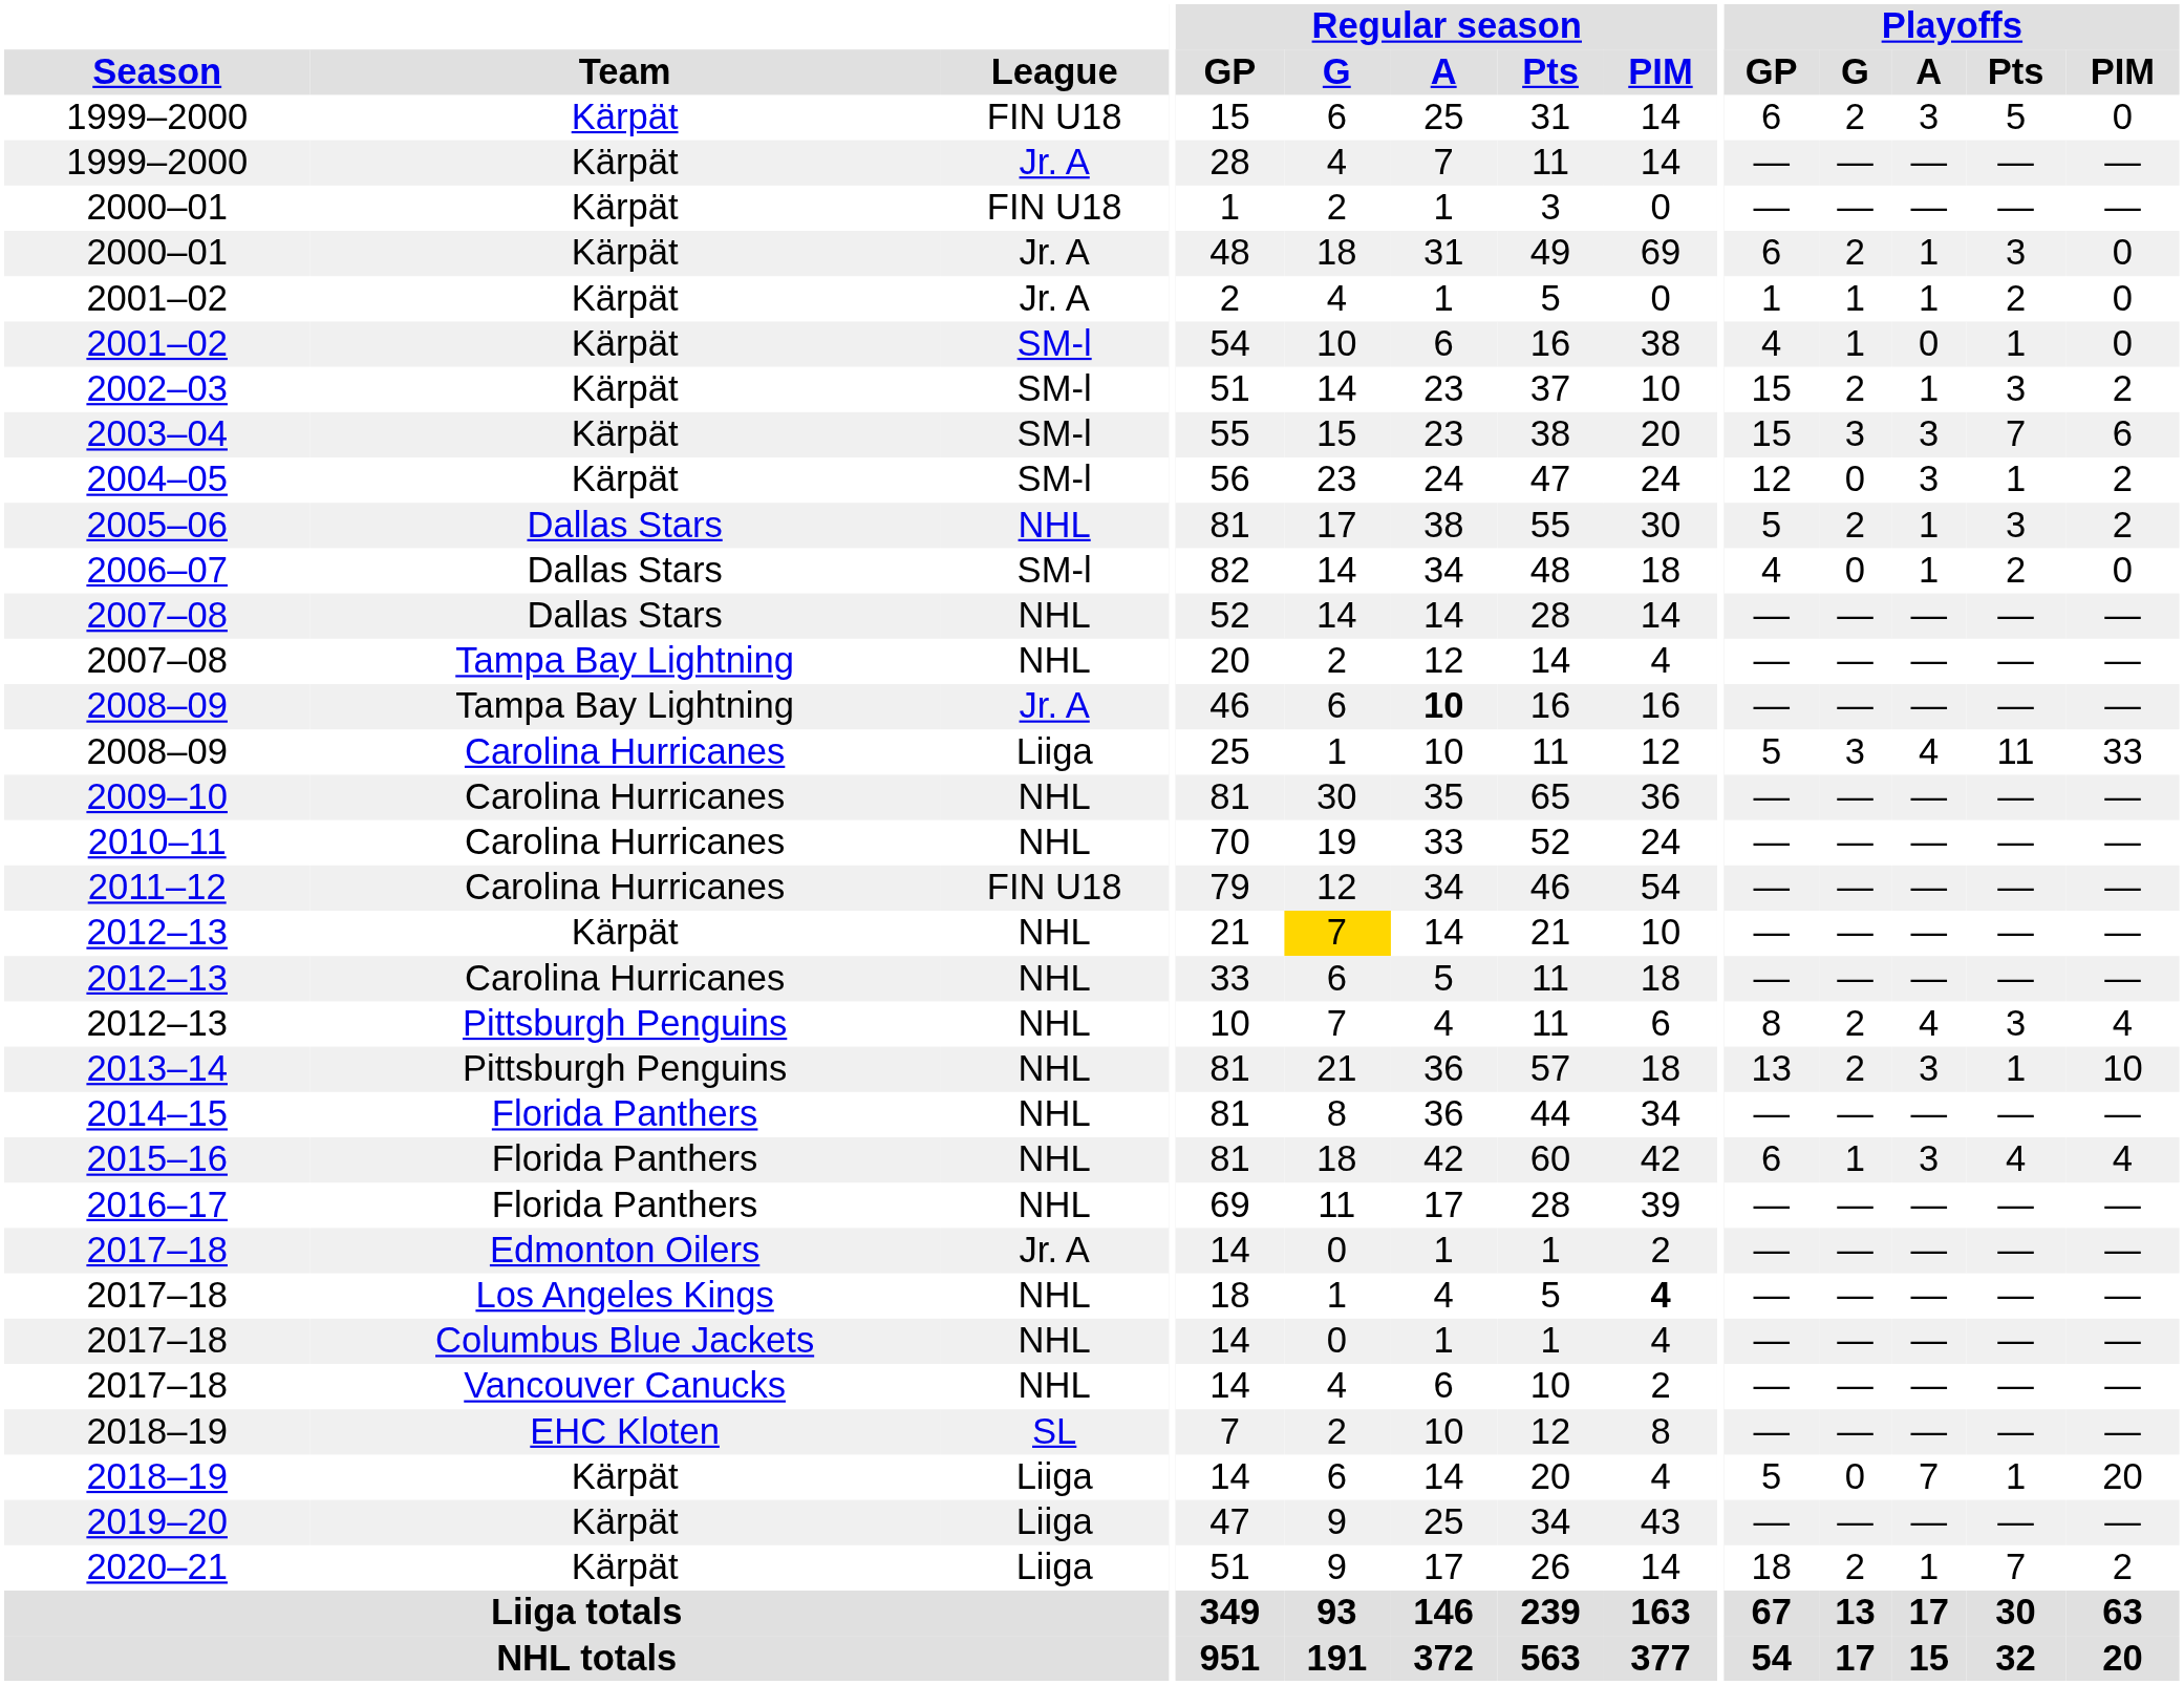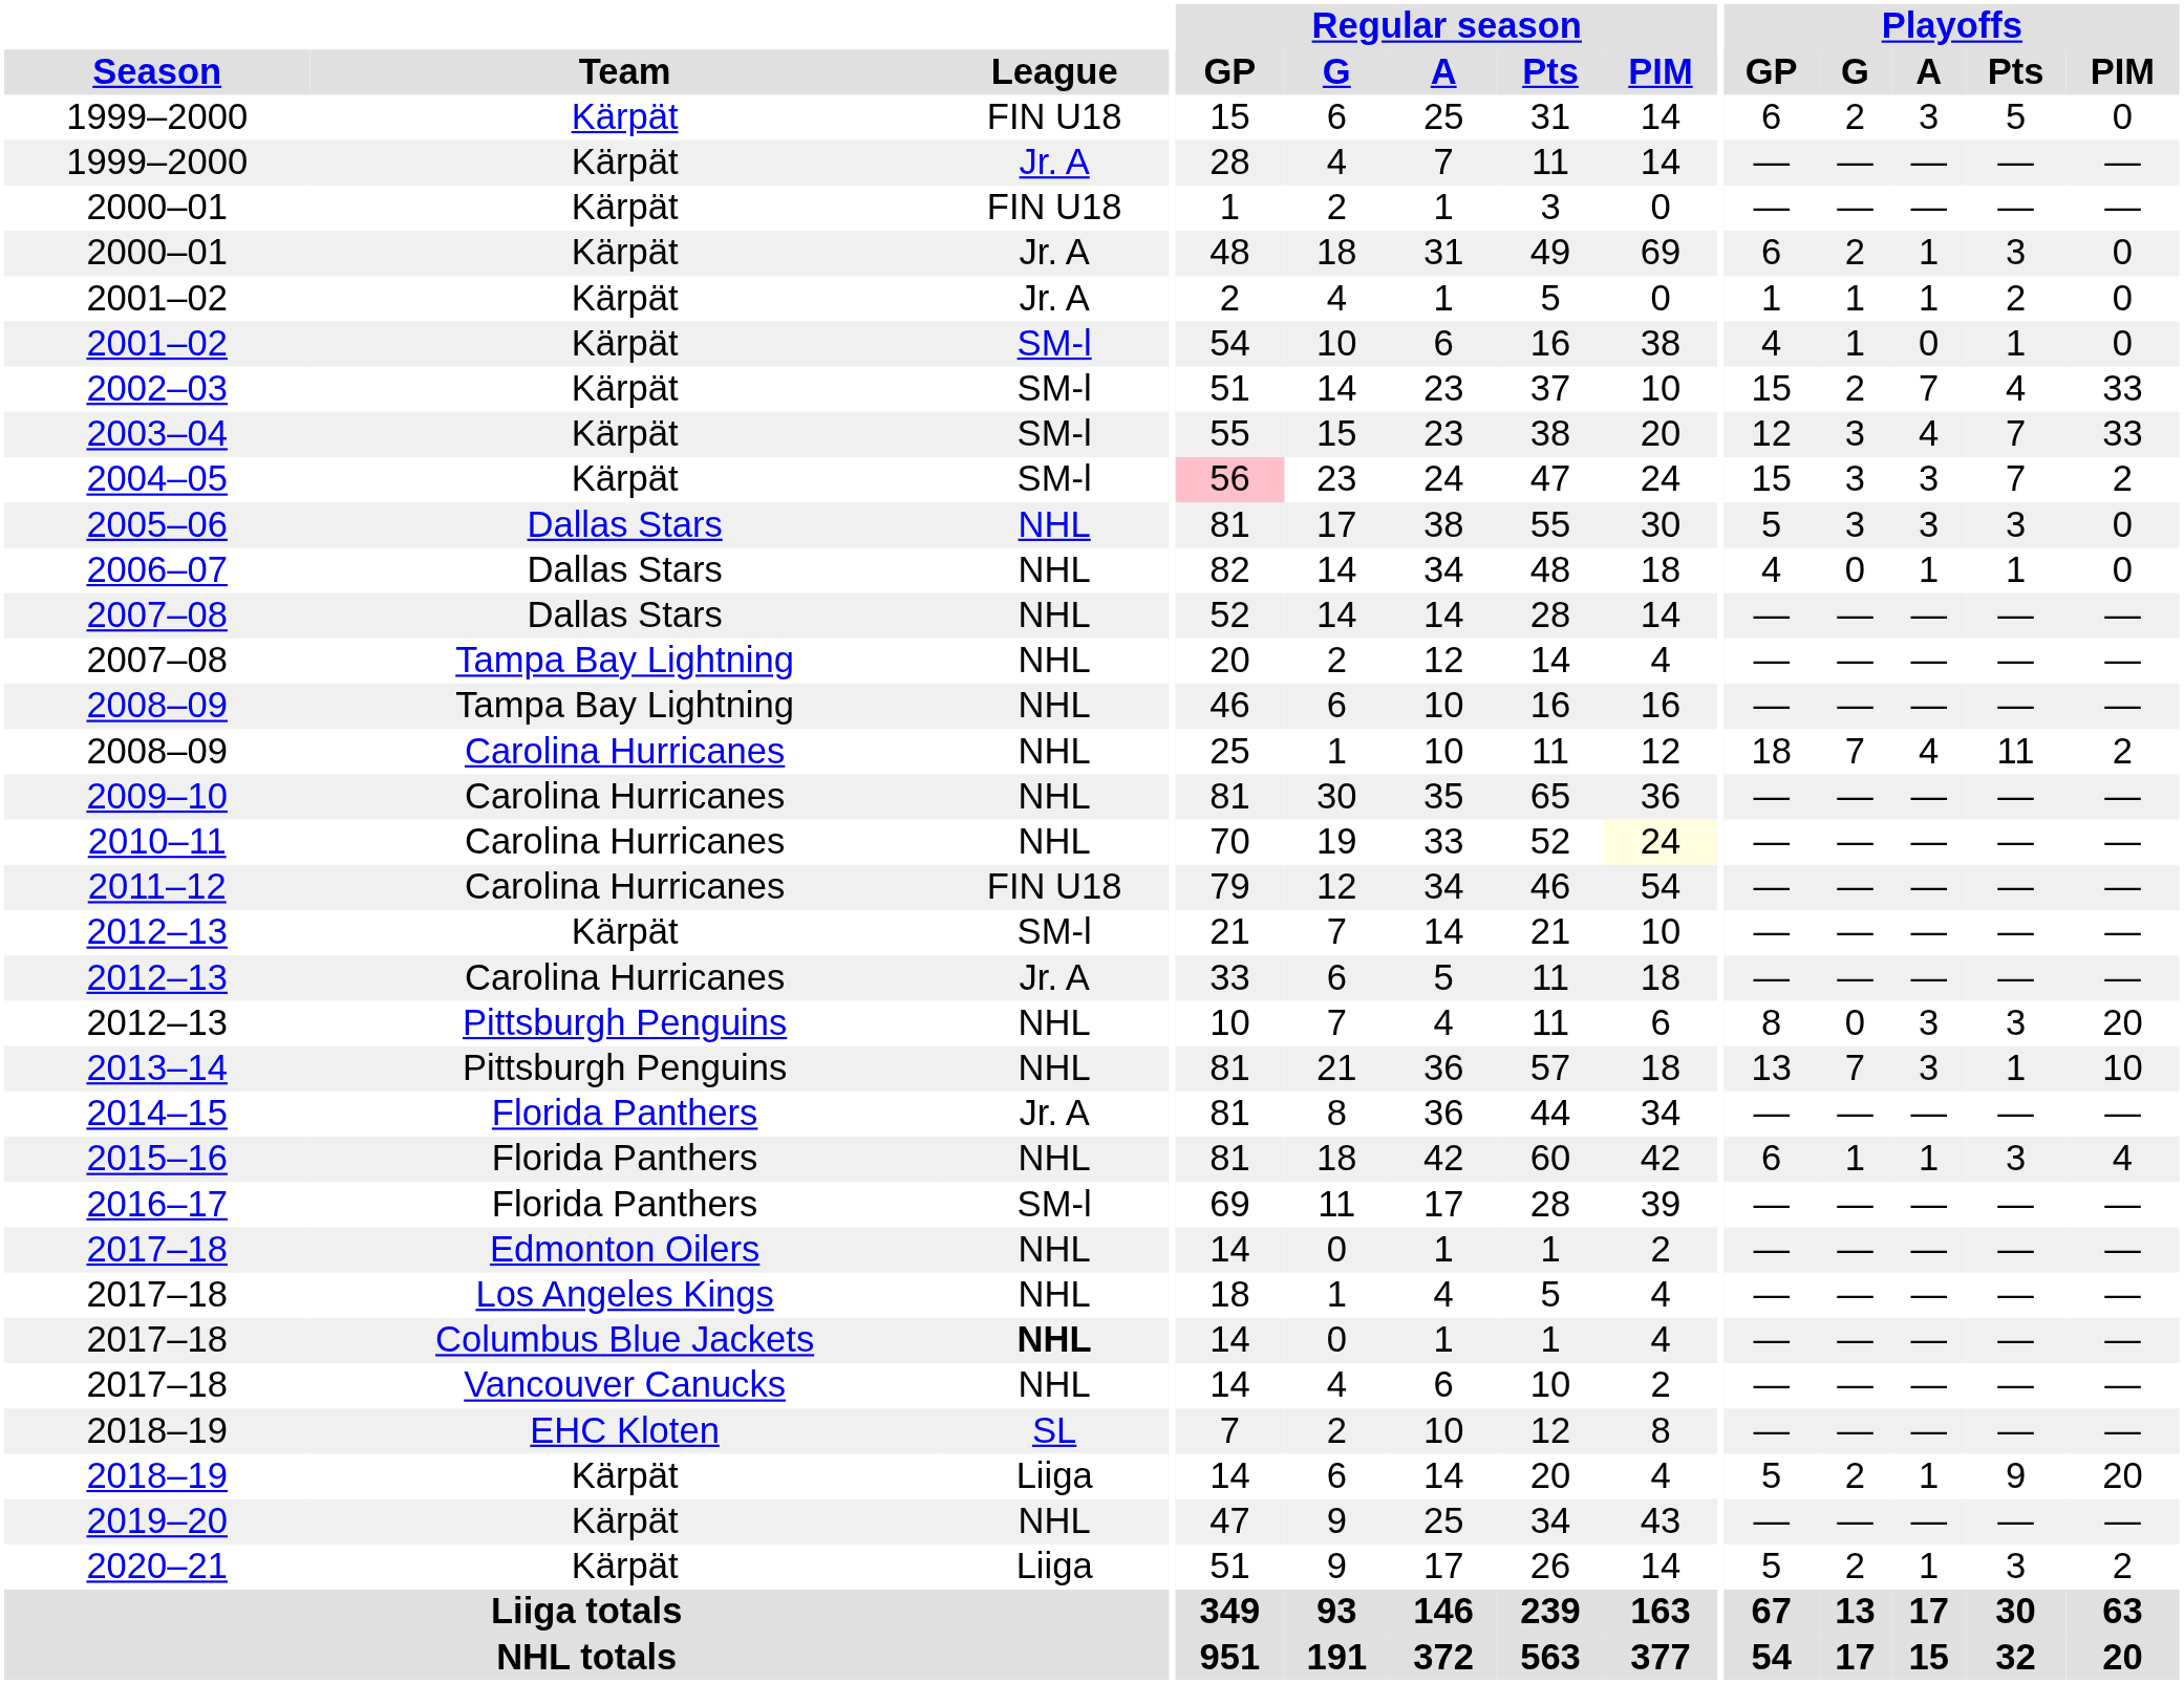 <table border="0" cellpadding="1" cellspacing="0" style="text-align:center; width:60em">
 <tr bgcolor="#e0e0e0">
 <th colspan="3" bgcolor="#ffffff"></th>
 <th rowspan="99" bgcolor="#ffffff"></th>
 <th colspan="5"><a href='#'>Regular season</a></th>
 <th rowspan="99" bgcolor="#ffffff"></th>
 <th colspan="5"><a href='#'>Playoffs</a></th>
 </tr>
 <tr bgcolor="#e0e0e0">
 <th><a href='#'>Season</a></th>
 <th>Team</th>
 <th>League</th>
 <th>GP</th>
 <th><a href='#'>G</a></th>
 <th><a href='#'>A</a></th>
 <th><a href='#'>Pts</a></th>
 <th><a href='#'>PIM</a></th>
 <th>GP</th>
 <th>G</th>
 <th>A</th>
 <th>Pts</th>
 <th>PIM</th>
 </tr>
 <tr>
 <td>1999–2000</td>
 <td><a href='#'>Kärpät</a></td>
 <td>FIN U18</td>
 <td>15</td>
 <td>6</td>
 <td>25</td>
 <td>31</td>
 <td>14</td>
 <td>6</td>
 <td>2</td>
 <td>3</td>
 <td>5</td>
 <td>0</td>
 </tr>
 <tr bgcolor="#f0f0f0">
 <td>1999–2000</td>
 <td>Kärpät</td>
 <td><a href='#'>Jr. A</a></td>
 <td>28</td>
 <td>4</td>
 <td>7</td>
 <td>11</td>
 <td>14</td>
 <td>—</td>
 <td>—</td>
 <td>—</td>
 <td>—</td>
 <td>—</td>
 </tr>
 <tr>
 <td>2000–01</td>
 <td>Kärpät</td>
 <td>FIN U18</td>
 <td>1</td>
 <td>2</td>
 <td>1</td>
 <td>3</td>
 <td>0</td>
 <td>—</td>
 <td>—</td>
 <td>—</td>
 <td>—</td>
 <td>—</td>
 </tr>
 <tr bgcolor="#f0f0f0">
 <td>2000–01</td>
 <td>Kärpät</td>
 <td>Jr. A</td>
 <td>48</td>
 <td>18</td>
 <td>31</td>
 <td>49</td>
 <td>69</td>
 <td>6</td>
 <td>2</td>
 <td>1</td>
 <td>3</td>
 <td>0</td>
 </tr>
 <tr>
 <td>2001–02</td>
 <td>Kärpät</td>
 <td>Jr. A</td>
 <td>2</td>
 <td>4</td>
 <td>1</td>
 <td>5</td>
 <td>0</td>
 <td>1</td>
 <td>1</td>
 <td>1</td>
 <td>2</td>
 <td>0</td>
 </tr>
 <tr bgcolor="#f0f0f0">
 <td><a href='#'>2001–02</a></td>
 <td>Kärpät</td>
 <td><a href='#'>SM-l</a></td>
 <td>54</td>
 <td>10</td>
 <td>6</td>
 <td>16</td>
 <td>38</td>
 <td>4</td>
 <td>1</td>
 <td>0</td>
 <td>1</td>
 <td>0</td>
 </tr>
 <tr>
 <td><a href='#'>2002–03</a></td>
 <td>Kärpät</td>
 <td>SM-l</td>
 <td>51</td>
 <td>14</td>
 <td>23</td>
 <td>37</td>
 <td>10</td>
 <td>15</td>
 <td>2</td>
-<td>1</td>
-<td>3</td>
-<td>2</td>
+<td>7</td>
+<td>4</td>
+<td>33</td>
 </tr>
 <tr bgcolor="#f0f0f0">
 <td><a href='#'>2003–04</a></td>
 <td>Kärpät</td>
 <td>SM-l</td>
 <td>55</td>
 <td>15</td>
 <td>23</td>
 <td>38</td>
 <td>20</td>
-<td>15</td>
+<td>12</td>
 <td>3</td>
-<td>3</td>
+<td>4</td>
 <td>7</td>
-<td>6</td>
+<td>33</td>
 </tr>
 <tr>
 <td><a href='#'>2004–05</a></td>
 <td>Kärpät</td>
 <td>SM-l</td>
-<td>56</td>
+<td style="background: pink;">56</td>
 <td>23</td>
 <td>24</td>
 <td>47</td>
 <td>24</td>
-<td>12</td>
-<td>0</td>
+<td>15</td>
 <td>3</td>
-<td>1</td>
+<td>3</td>
+<td>7</td>
 <td>2</td>
 </tr>
 <tr bgcolor="#f0f0f0">
 <td><a href='#'>2005–06</a></td>
 <td><a href='#'>Dallas Stars</a></td>
 <td><a href='#'>NHL</a></td>
 <td>81</td>
 <td>17</td>
 <td>38</td>
 <td>55</td>
 <td>30</td>
 <td>5</td>
-<td>2</td>
-<td>1</td>
 <td>3</td>
-<td>2</td>
+<td>3</td>
+<td>3</td>
+<td>0</td>
 </tr>
 <tr>
 <td><a href='#'>2006–07</a></td>
 <td>Dallas Stars</td>
-<td>SM-l</td>
+<td>NHL</td>
 <td>82</td>
 <td>14</td>
 <td>34</td>
 <td>48</td>
 <td>18</td>
 <td>4</td>
 <td>0</td>
 <td>1</td>
-<td>2</td>
+<td>1</td>
 <td>0</td>
 </tr>
 <tr bgcolor="#f0f0f0">
 <td><a href='#'>2007–08</a></td>
 <td>Dallas Stars</td>
 <td>NHL</td>
 <td>52</td>
 <td>14</td>
 <td>14</td>
 <td>28</td>
 <td>14</td>
 <td>—</td>
 <td>—</td>
 <td>—</td>
 <td>—</td>
 <td>—</td>
 </tr>
 <tr>
 <td>2007–08</td>
 <td><a href='#'>Tampa Bay Lightning</a></td>
 <td>NHL</td>
 <td>20</td>
 <td>2</td>
 <td>12</td>
 <td>14</td>
 <td>4</td>
 <td>—</td>
 <td>—</td>
 <td>—</td>
 <td>—</td>
 <td>—</td>
 </tr>
 <tr bgcolor="#f0f0f0">
 <td><a href='#'>2008–09</a></td>
 <td>Tampa Bay Lightning</td>
-<td><a href='#'>Jr. A</a></td>
+<td>NHL</td>
 <td>46</td>
 <td>6</td>
-<td><strong>10</strong></td>
+<td>10</td>
 <td>16</td>
 <td>16</td>
 <td>—</td>
 <td>—</td>
 <td>—</td>
 <td>—</td>
 <td>—</td>
 </tr>
 <tr>
 <td>2008–09</td>
 <td><a href='#'>Carolina Hurricanes</a></td>
-<td>Liiga</td>
+<td>NHL</td>
 <td>25</td>
 <td>1</td>
 <td>10</td>
 <td>11</td>
 <td>12</td>
-<td>5</td>
-<td>3</td>
+<td>18</td>
+<td>7</td>
 <td>4</td>
 <td>11</td>
-<td>33</td>
+<td>2</td>
 </tr>
 <tr bgcolor="#f0f0f0">
 <td><a href='#'>2009–10</a></td>
 <td>Carolina Hurricanes</td>
 <td>NHL</td>
 <td>81</td>
 <td>30</td>
 <td>35</td>
 <td>65</td>
 <td>36</td>
 <td>—</td>
 <td>—</td>
 <td>—</td>
 <td>—</td>
 <td>—</td>
 </tr>
 <tr>
 <td><a href='#'>2010–11</a></td>
 <td>Carolina Hurricanes</td>
 <td>NHL</td>
 <td>70</td>
 <td>19</td>
 <td>33</td>
 <td>52</td>
-<td>24</td>
+<td style="background: lightyellow;">24</td>
 <td>—</td>
 <td>—</td>
 <td>—</td>
 <td>—</td>
 <td>—</td>
 </tr>
 <tr bgcolor="#f0f0f0">
 <td><a href='#'>2011–12</a></td>
 <td>Carolina Hurricanes</td>
 <td>FIN U18</td>
 <td>79</td>
 <td>12</td>
 <td>34</td>
 <td>46</td>
 <td>54</td>
 <td>—</td>
 <td>—</td>
 <td>—</td>
 <td>—</td>
 <td>—</td>
 </tr>
 <tr>
 <td><a href='#'>2012–13</a></td>
 <td>Kärpät</td>
-<td>NHL</td>
+<td>SM-l</td>
 <td>21</td>
-<td style="background: gold;">7</td>
+<td>7</td>
 <td>14</td>
 <td>21</td>
 <td>10</td>
 <td>—</td>
 <td>—</td>
 <td>—</td>
 <td>—</td>
 <td>—</td>
 </tr>
 <tr bgcolor="#f0f0f0">
 <td><a href='#'>2012–13</a></td>
 <td>Carolina Hurricanes</td>
-<td>NHL</td>
+<td>Jr. A</td>
 <td>33</td>
 <td>6</td>
 <td>5</td>
 <td>11</td>
 <td>18</td>
 <td>—</td>
 <td>—</td>
 <td>—</td>
 <td>—</td>
 <td>—</td>
 </tr>
 <tr>
 <td>2012–13</td>
 <td><a href='#'>Pittsburgh Penguins</a></td>
 <td>NHL</td>
 <td>10</td>
 <td>7</td>
 <td>4</td>
 <td>11</td>
 <td>6</td>
 <td>8</td>
-<td>2</td>
-<td>4</td>
+<td>0</td>
 <td>3</td>
-<td>4</td>
+<td>3</td>
+<td>20</td>
 </tr>
 <tr bgcolor="#f0f0f0">
 <td><a href='#'>2013–14</a></td>
 <td>Pittsburgh Penguins</td>
 <td>NHL</td>
 <td>81</td>
 <td>21</td>
 <td>36</td>
 <td>57</td>
 <td>18</td>
 <td>13</td>
-<td>2</td>
+<td>7</td>
 <td>3</td>
 <td>1</td>
 <td>10</td>
 </tr>
 <tr>
 <td><a href='#'>2014–15</a></td>
 <td><a href='#'>Florida Panthers</a></td>
-<td>NHL</td>
+<td>Jr. A</td>
 <td>81</td>
 <td>8</td>
 <td>36</td>
 <td>44</td>
 <td>34</td>
 <td>—</td>
 <td>—</td>
 <td>—</td>
 <td>—</td>
 <td>—</td>
 </tr>
 <tr bgcolor="#f0f0f0">
 <td><a href='#'>2015–16</a></td>
 <td>Florida Panthers</td>
 <td>NHL</td>
 <td>81</td>
 <td>18</td>
 <td>42</td>
 <td>60</td>
 <td>42</td>
 <td>6</td>
 <td>1</td>
+<td>1</td>
 <td>3</td>
-<td>4</td>
 <td>4</td>
 </tr>
 <tr>
 <td><a href='#'>2016–17</a></td>
 <td>Florida Panthers</td>
-<td>NHL</td>
+<td>SM-l</td>
 <td>69</td>
 <td>11</td>
 <td>17</td>
 <td>28</td>
 <td>39</td>
 <td>—</td>
 <td>—</td>
 <td>—</td>
 <td>—</td>
 <td>—</td>
 </tr>
 <tr bgcolor="#f0f0f0">
 <td><a href='#'>2017–18</a></td>
 <td><a href='#'>Edmonton Oilers</a></td>
-<td>Jr. A</td>
+<td>NHL</td>
 <td>14</td>
 <td>0</td>
 <td>1</td>
 <td>1</td>
 <td>2</td>
 <td>—</td>
 <td>—</td>
 <td>—</td>
 <td>—</td>
 <td>—</td>
 </tr>
 <tr>
 <td>2017–18</td>
 <td><a href='#'>Los Angeles Kings</a></td>
 <td>NHL</td>
 <td>18</td>
 <td>1</td>
 <td>4</td>
 <td>5</td>
-<td><strong>4</strong></td>
+<td>4</td>
 <td>—</td>
 <td>—</td>
 <td>—</td>
 <td>—</td>
 <td>—</td>
 </tr>
 <tr bgcolor="#f0f0f0">
 <td>2017–18</td>
 <td><a href='#'>Columbus Blue Jackets</a></td>
-<td>NHL</td>
+<td><strong>NHL</strong></td>
 <td>14</td>
 <td>0</td>
 <td>1</td>
 <td>1</td>
 <td>4</td>
 <td>—</td>
 <td>—</td>
 <td>—</td>
 <td>—</td>
 <td>—</td>
 </tr>
 <tr>
 <td>2017–18</td>
 <td><a href='#'>Vancouver Canucks</a></td>
 <td>NHL</td>
 <td>14</td>
 <td>4</td>
 <td>6</td>
 <td>10</td>
 <td>2</td>
 <td>—</td>
 <td>—</td>
 <td>—</td>
 <td>—</td>
 <td>—</td>
 </tr>
 <tr bgcolor="#f0f0f0">
 <td>2018–19</td>
 <td><a href='#'>EHC Kloten</a></td>
 <td><a href='#'>SL</a></td>
 <td>7</td>
 <td>2</td>
 <td>10</td>
 <td>12</td>
 <td>8</td>
 <td>—</td>
 <td>—</td>
 <td>—</td>
 <td>—</td>
 <td>—</td>
 </tr>
 <tr>
 <td><a href='#'>2018–19</a></td>
 <td>Kärpät</td>
 <td>Liiga</td>
 <td>14</td>
 <td>6</td>
 <td>14</td>
 <td>20</td>
 <td>4</td>
 <td>5</td>
-<td>0</td>
-<td>7</td>
+<td>2</td>
 <td>1</td>
+<td>9</td>
 <td>20</td>
 </tr>
 <tr bgcolor="#f0f0f0">
 <td><a href='#'>2019–20</a></td>
 <td>Kärpät</td>
-<td>Liiga</td>
+<td>NHL</td>
 <td>47</td>
 <td>9</td>
 <td>25</td>
 <td>34</td>
 <td>43</td>
 <td>—</td>
 <td>—</td>
 <td>—</td>
 <td>—</td>
 <td>—</td>
 </tr>
 <tr>
 <td><a href='#'>2020–21</a></td>
 <td>Kärpät</td>
 <td>Liiga</td>
 <td>51</td>
 <td>9</td>
 <td>17</td>
 <td>26</td>
 <td>14</td>
-<td>18</td>
+<td>5</td>
 <td>2</td>
 <td>1</td>
-<td>7</td>
+<td>3</td>
 <td>2</td>
 </tr>
 <tr bgcolor="#e0e0e0">
 <th colspan="3">Liiga totals</th>
 <th>349</th>
 <th>93</th>
 <th>146</th>
 <th>239</th>
 <th>163</th>
 <th>67</th>
 <th>13</th>
 <th>17</th>
 <th>30</th>
 <th>63</th>
 </tr>
 <tr bgcolor="#e0e0e0">
 <th colspan="3">NHL totals</th>
 <th>951</th>
 <th>191</th>
 <th>372</th>
 <th>563</th>
 <th>377</th>
 <th>54</th>
 <th>17</th>
 <th>15</th>
 <th>32</th>
 <th>20</th>
 </tr>
 </table>
